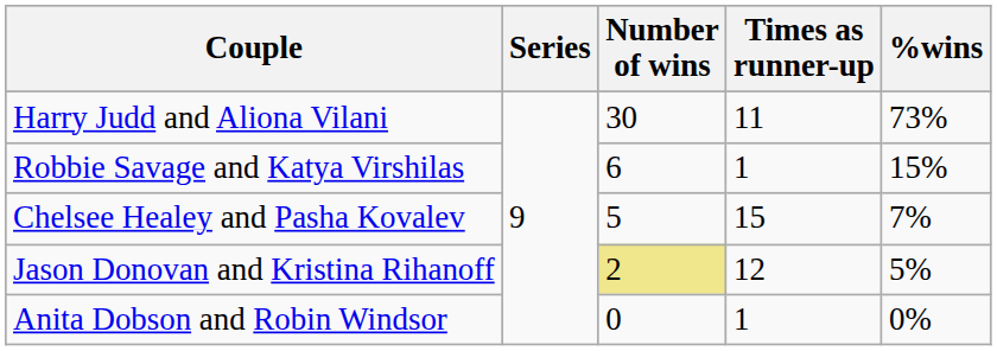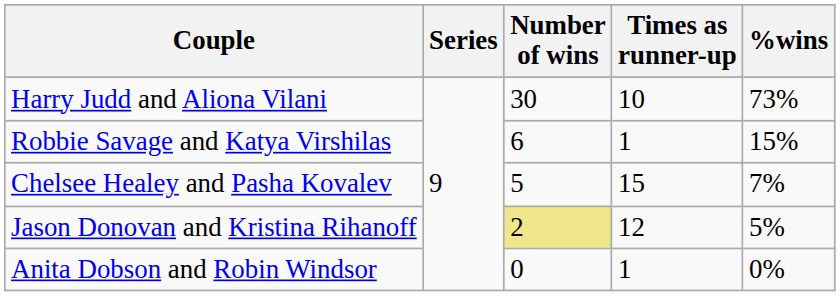 <table class="wikitable sortable">
 <tr>
 <th>Couple</th>
 <th>Series</th>
 <th>Number<br>of wins</th>
 <th>Times as<br>runner-up</th>
 <th>%wins</th>
 </tr>
 <tr>
 <td><a href='#'>Harry Judd</a> and <a href='#'>Aliona Vilani</a></td>
 <td rowspan="5">9</td>
 <td>30</td>
-<td>11</td>
+<td>10</td>
 <td>73%</td>
 </tr>
 <tr>
 <td><a href='#'>Robbie Savage</a> and <a href='#'>Katya Virshilas</a></td>
 <td>6</td>
 <td>1</td>
 <td>15%</td>
 </tr>
 <tr>
 <td><a href='#'>Chelsee Healey</a> and <a href='#'>Pasha Kovalev</a></td>
 <td>5</td>
 <td>15</td>
 <td>7%</td>
 </tr>
 <tr>
 <td><a href='#'>Jason Donovan</a> and <a href='#'>Kristina Rihanoff</a></td>
 <td style="background: khaki;">2</td>
 <td>12</td>
 <td>5%</td>
 </tr>
 <tr>
 <td><a href='#'>Anita Dobson</a> and <a href='#'>Robin Windsor</a></td>
 <td>0</td>
 <td>1</td>
 <td>0%</td>
 </tr>
 </table>
